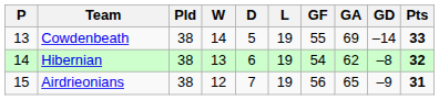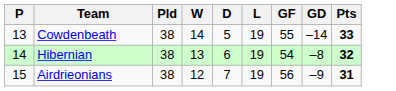 <table class="wikitable" style="text-align: center;">
 <tr>
 <th width=30>P</th>
 <th width=140>Team</th>
 <th width=30>Pld</th>
 <th width=30>W</th>
 <th width=30>D</th>
 <th width=30>L</th>
 <th width=30>GF</th>
-<th width=30>GA</th>
 <th width=30>GD</th>
 <th width=30>Pts</th>
 </tr>
 <tr>
 <td>13</td>
 <td align=left><a href='#'>Cowdenbeath</a></td>
 <td>38</td>
 <td>14</td>
 <td>5</td>
 <td>19</td>
 <td>55</td>
-<td>69</td>
 <td>–14</td>
 <td><strong>33</strong></td>
 </tr>
 <tr style="background:#ccffcc;">
 <td>14</td>
 <td align=left><a href='#'>Hibernian</a></td>
 <td>38</td>
 <td>13</td>
 <td>6</td>
 <td>19</td>
 <td>54</td>
-<td>62</td>
 <td>–8</td>
 <td><strong>32</strong></td>
 </tr>
 <tr>
 <td>15</td>
 <td align=left><a href='#'>Airdrieonians</a></td>
 <td>38</td>
 <td>12</td>
 <td>7</td>
 <td>19</td>
 <td>56</td>
-<td>65</td>
 <td>–9</td>
 <td><strong>31</strong></td>
 </tr>
 </table>
